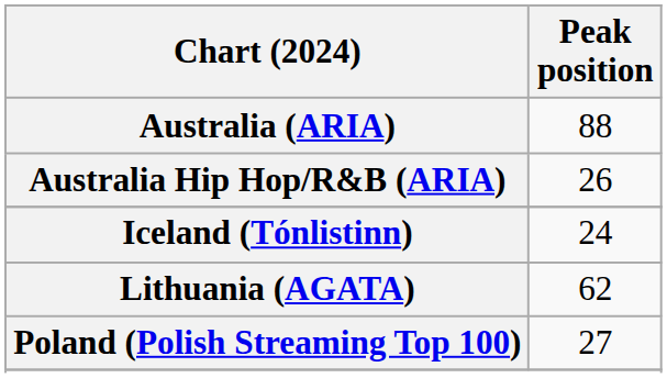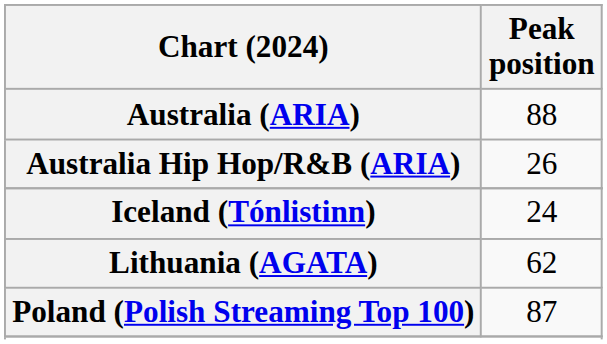 <table class="wikitable sortable plainrowheaders" style="text-align:center">
 <tr>
 <th scope="col">Chart (2024)</th>
 <th scope="col">Peak<br>position</th>
 </tr>
 <tr>
 <th scope="row">Australia (<a href='#'>ARIA</a>)</th>
 <td>88</td>
 </tr>
 <tr>
 <th scope="row">Australia Hip Hop/R&B (<a href='#'>ARIA</a>)</th>
 <td>26</td>
 </tr>
 <tr>
 </tr>
 <tr>
 </tr>
 <tr>
 <th scope="row">Iceland (<a href='#'>Tónlistinn</a>)</th>
 <td>24</td>
 </tr>
 <tr>
 <th scope="row">Lithuania (<a href='#'>AGATA</a>)</th>
 <td>62</td>
 </tr>
 <tr>
 <th scope="row">Poland (<a href='#'>Polish Streaming Top 100</a>)</th>
-<td>27</td>
+<td>87</td>
 </tr>
 <tr>
 </tr>
 <tr>
 </tr>
 <tr>
 </tr>
 <tr>
 </tr>
 </table>
